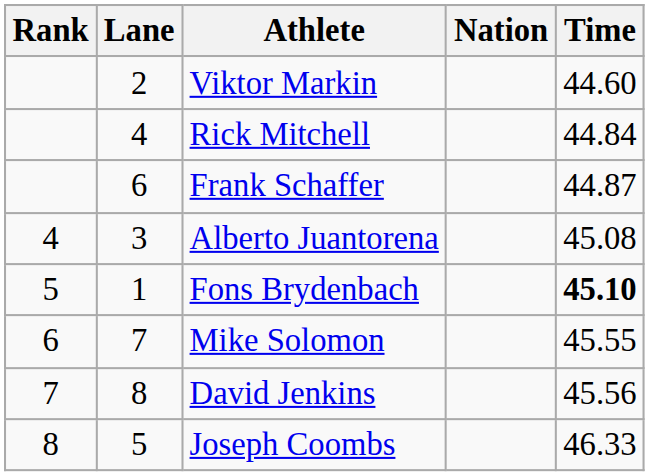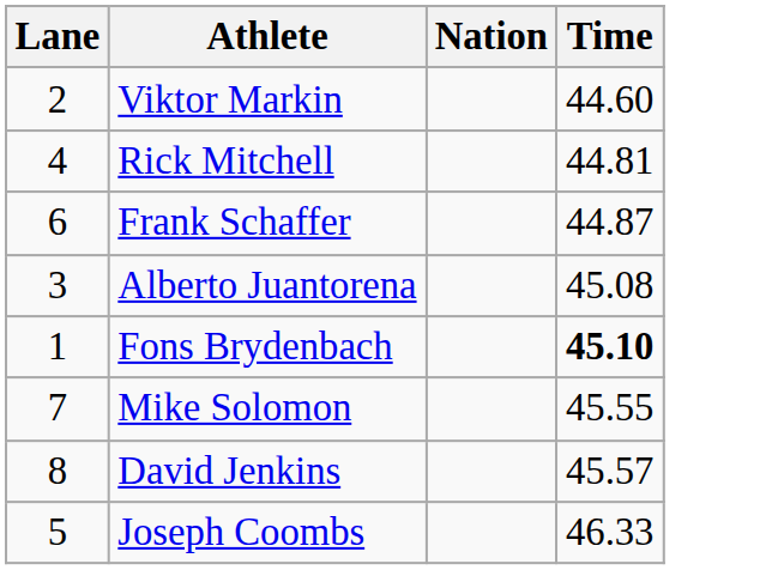 <table class="wikitable sortable" style="text-align:center">
 <tr>
-<th>Rank</th>
 <th>Lane</th>
 <th>Athlete</th>
 <th>Nation</th>
 <th>Time</th>
 </tr>
 <tr>
-<td></td>
 <td>2</td>
 <td align=left><a href='#'>Viktor Markin</a></td>
 <td align=left></td>
 <td>44.60</td>
 </tr>
 <tr>
-<td></td>
 <td>4</td>
 <td align=left><a href='#'>Rick Mitchell</a></td>
 <td align=left></td>
-<td>44.84</td>
+<td>44.81</td>
 </tr>
 <tr>
-<td></td>
 <td>6</td>
 <td align=left><a href='#'>Frank Schaffer</a></td>
 <td align=left></td>
 <td>44.87</td>
 </tr>
 <tr>
-<td>4</td>
 <td>3</td>
 <td align=left><a href='#'>Alberto Juantorena</a></td>
 <td align=left></td>
 <td>45.08</td>
 </tr>
 <tr>
-<td>5</td>
 <td>1</td>
 <td align=left><a href='#'>Fons Brydenbach</a></td>
 <td align=left></td>
 <td><strong>45.10</strong></td>
 </tr>
 <tr>
-<td>6</td>
 <td>7</td>
 <td align=left><a href='#'>Mike Solomon</a></td>
 <td align=left></td>
 <td>45.55</td>
 </tr>
 <tr>
-<td>7</td>
 <td>8</td>
 <td align=left><a href='#'>David Jenkins</a></td>
 <td align=left></td>
-<td>45.56</td>
+<td>45.57</td>
 </tr>
 <tr>
-<td>8</td>
 <td>5</td>
 <td align=left><a href='#'>Joseph Coombs</a></td>
 <td align=left></td>
 <td>46.33</td>
 </tr>
 </table>
